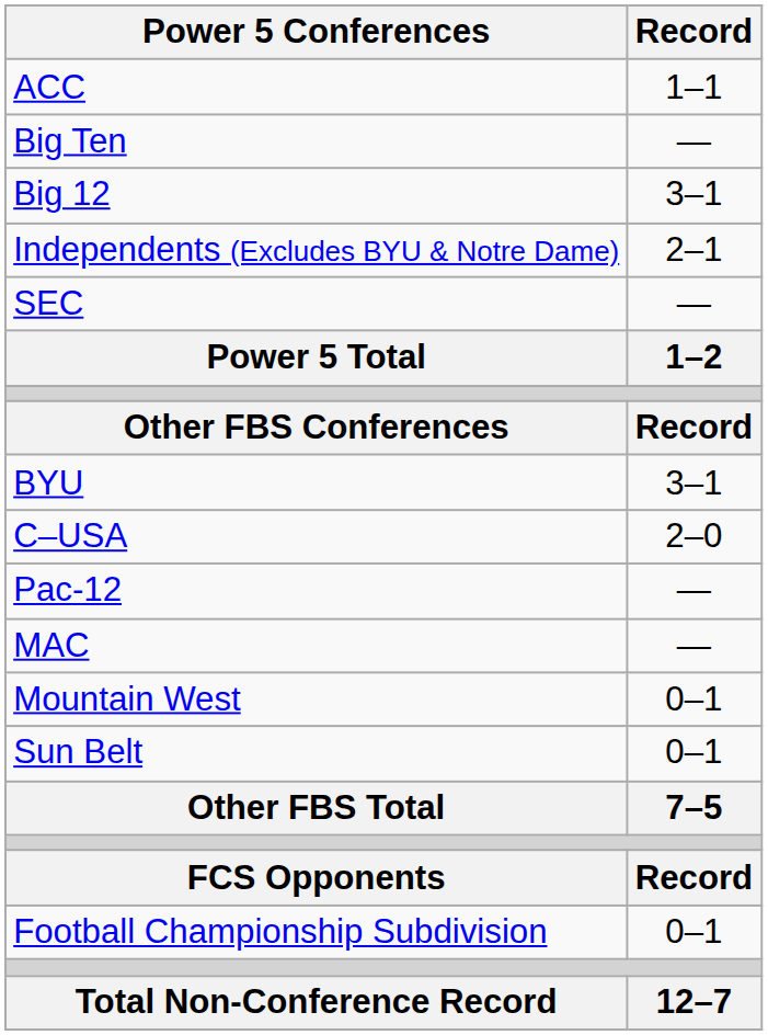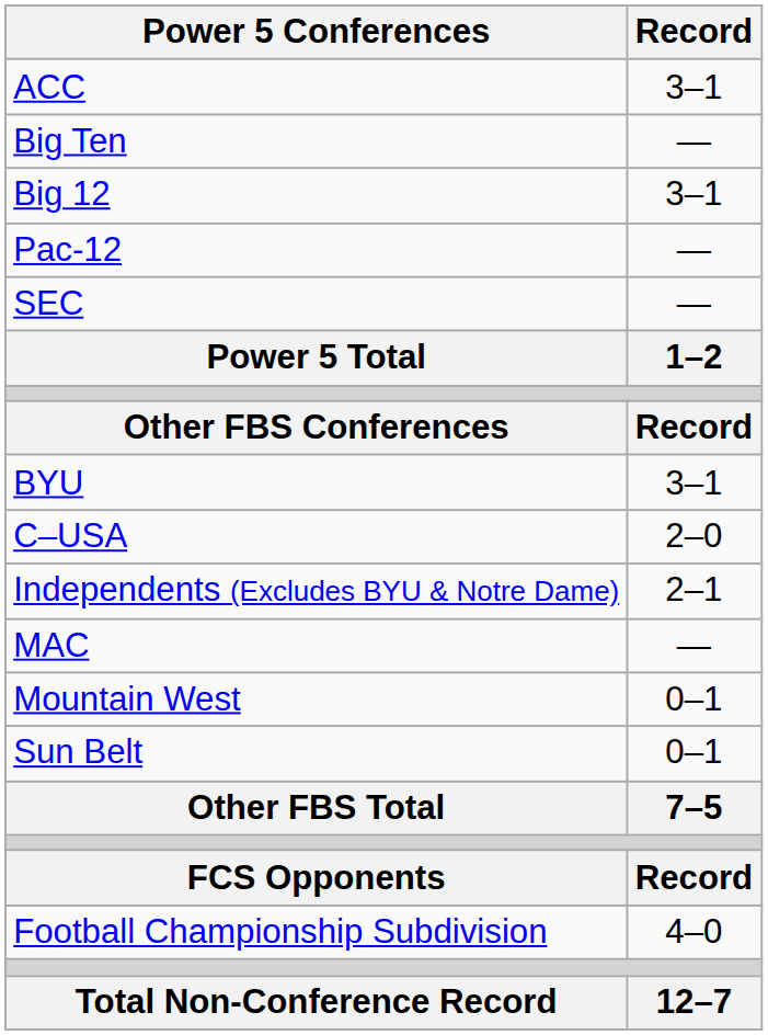 <table class="wikitable">
 <tr>
 <th>Power 5 Conferences</th>
 <th>Record</th>
 </tr>
 <tr>
 <td><a href='#'>ACC</a></td>
-<td align=center>1–1</td>
+<td align=center>3–1</td>
 </tr>
 <tr>
 <td><a href='#'>Big Ten</a></td>
 <td align=center>—</td>
 </tr>
 <tr>
 <td><a href='#'>Big 12</a></td>
 <td align=center>3–1</td>
 </tr>
 <tr>
-<td><a href='#'>Independents <small>(Excludes BYU & Notre Dame)</small></a></td>
-<td align=center>2–1</td>
+<td><a href='#'>Pac-12</a></td>
+<td align=center>—</td>
 </tr>
 <tr>
 <td><a href='#'>SEC</a></td>
 <td align=center>—</td>
 </tr>
 <tr>
 <th>Power 5 Total</th>
 <th>1–2</th>
 </tr>
 <tr>
 <th colspan="2" style="background:lightgrey;"></th>
 </tr>
 <tr>
 <th>Other FBS Conferences</th>
 <th>Record</th>
 </tr>
 <tr>
 <td><a href='#'>BYU</a></td>
 <td align=center>3–1</td>
 </tr>
 <tr>
 <td><a href='#'>C–USA</a></td>
 <td align=center>2–0</td>
 </tr>
 <tr>
-<td><a href='#'>Pac-12</a></td>
-<td align=center>—</td>
+<td><a href='#'>Independents <small>(Excludes BYU & Notre Dame)</small></a></td>
+<td align=center>2–1</td>
 </tr>
 <tr>
 <td><a href='#'>MAC</a></td>
 <td align=center>—</td>
 </tr>
 <tr>
 <td><a href='#'>Mountain West</a></td>
 <td align=center>0–1</td>
 </tr>
 <tr>
 <td><a href='#'>Sun Belt</a></td>
 <td align=center>0–1</td>
 </tr>
 <tr>
 <th>Other FBS Total</th>
 <th>7–5</th>
 </tr>
 <tr>
 <th colspan="2" style="background:lightgrey;"></th>
 </tr>
 <tr>
 <th>FCS Opponents</th>
 <th>Record</th>
 </tr>
 <tr>
 <td><a href='#'>Football Championship Subdivision</a></td>
-<td align=center>0–1</td>
+<td align=center>4–0</td>
 </tr>
 <tr>
 <th colspan="2" style="background:lightgrey;"></th>
 </tr>
 <tr>
 <th>Total Non-Conference Record</th>
 <th>12–7</th>
 </tr>
 </table>
